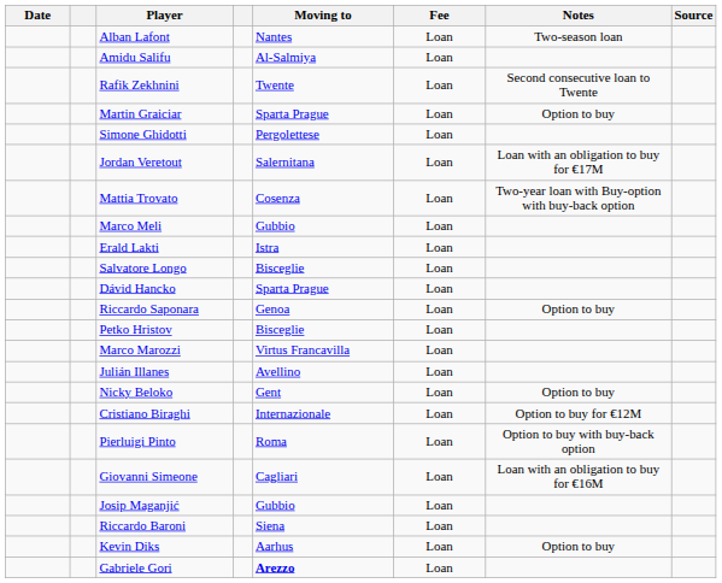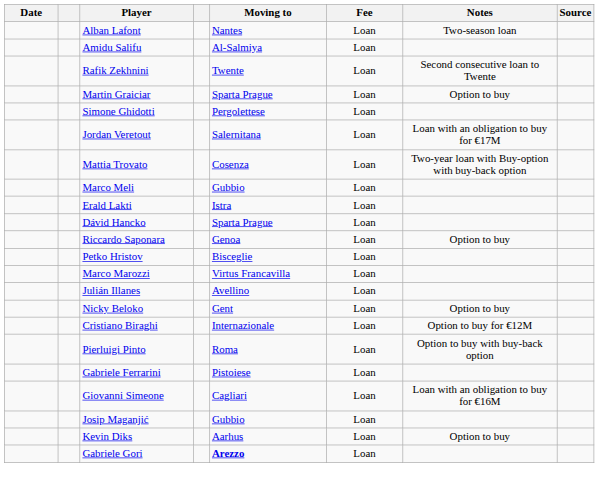 <table class="wikitable sortable">
 <tr>
 <th style="width:80px;">Date</th>
 <th style="width:30px;"></th>
 <th style="width:180px;">Player</th>
 <th style="width:20px;"></th>
 <th style="width:180px;">Moving to</th>
 <th style="width:120px;"class="unsortable">Fee</th>
 <th style="width:250px;"class="unsortable">Notes</th>
 <th style="width:20px;">Source</th>
 </tr>
 <tr>
 <td></td>
 <td align=center></td>
 <td> <a href='#'>Alban Lafont</a></td>
 <td align=center></td>
 <td> <a href='#'>Nantes</a></td>
 <td align=center>Loan</td>
 <td align=center>Two-season loan</td>
 <td align=center></td>
 </tr>
 <tr>
 <td></td>
 <td align=center></td>
 <td> <a href='#'>Amidu Salifu</a></td>
 <td align=center></td>
 <td> <a href='#'>Al-Salmiya</a></td>
 <td align=center>Loan</td>
 <td align=center></td>
 <td align=center></td>
 </tr>
 <tr>
 <td></td>
 <td align=center></td>
 <td> <a href='#'>Rafik Zekhnini</a></td>
 <td align=center></td>
 <td> <a href='#'>Twente</a></td>
 <td align=center>Loan</td>
 <td align=center>Second consecutive loan to Twente</td>
 <td align=center></td>
 </tr>
 <tr>
 <td></td>
 <td align=center></td>
 <td> <a href='#'>Martin Graiciar</a></td>
 <td align=center></td>
 <td> <a href='#'>Sparta Prague</a></td>
 <td align=center>Loan</td>
 <td align=center>Option to buy</td>
 <td align=center></td>
 </tr>
 <tr>
 <td></td>
 <td align=center></td>
 <td> <a href='#'>Simone Ghidotti</a></td>
 <td align=center></td>
 <td> <a href='#'>Pergolettese</a></td>
 <td align=center>Loan</td>
 <td align=center></td>
 <td align=center></td>
 </tr>
 <tr>
 <td></td>
 <td align=center></td>
 <td> <a href='#'>Jordan Veretout</a></td>
 <td align=center></td>
 <td> <a href='#'>Salernitana</a></td>
 <td align=center>Loan</td>
 <td align=center>Loan with an obligation to buy for €17M</td>
 <td align=center></td>
 </tr>
 <tr>
 <td></td>
 <td align=center></td>
 <td> <a href='#'>Mattia Trovato</a></td>
 <td align=center></td>
 <td> <a href='#'>Cosenza</a></td>
 <td align=center>Loan</td>
 <td align=center>Two-year loan with Buy-option with buy-back option</td>
 <td align=center></td>
 </tr>
 <tr>
 <td></td>
 <td align=center></td>
 <td> <a href='#'>Marco Meli</a></td>
 <td align=center></td>
 <td> <a href='#'>Gubbio</a></td>
 <td align=center>Loan</td>
 <td align=center></td>
 <td align=center></td>
 </tr>
 <tr>
 <td></td>
 <td align=center></td>
 <td> <a href='#'>Erald Lakti</a></td>
 <td align=center></td>
 <td> <a href='#'>Istra</a></td>
 <td align=center>Loan</td>
 <td align=center></td>
 <td align=center></td>
 </tr>
 <tr>
 <td></td>
 <td align=center></td>
-<td> <a href='#'>Salvatore Longo</a></td>
-<td align=center></td>
-<td> <a href='#'>Bisceglie</a></td>
-<td align=center>Loan</td>
-<td align=center></td>
-<td align=center></td>
-</tr>
-<tr>
-<td></td>
-<td align=center></td>
 <td> <a href='#'>Dávid Hancko</a></td>
 <td align=center></td>
 <td> <a href='#'>Sparta Prague</a></td>
 <td align=center>Loan</td>
 <td align=center></td>
 <td align=center></td>
 </tr>
 <tr>
 <td></td>
 <td align=center></td>
 <td> <a href='#'>Riccardo Saponara</a></td>
 <td align=center></td>
 <td> <a href='#'>Genoa</a></td>
 <td align=center>Loan</td>
 <td align=center>Option to buy</td>
 <td align=center></td>
 </tr>
 <tr>
 <td></td>
 <td align=center></td>
 <td> <a href='#'>Petko Hristov</a></td>
 <td align=center></td>
 <td> <a href='#'>Bisceglie</a></td>
 <td align=center>Loan</td>
 <td align=center></td>
 <td align=center></td>
 </tr>
 <tr>
 <td></td>
 <td align=center></td>
 <td> <a href='#'>Marco Marozzi</a></td>
 <td align=center></td>
 <td> <a href='#'>Virtus Francavilla</a></td>
 <td align=center>Loan</td>
 <td align=center></td>
 <td align=center></td>
 </tr>
 <tr>
 <td></td>
 <td align=center></td>
 <td> <a href='#'>Julián Illanes</a></td>
 <td align=center></td>
 <td> <a href='#'>Avellino</a></td>
 <td align=center>Loan</td>
 <td align=center></td>
 <td align=center></td>
 </tr>
 <tr>
 <td></td>
 <td align=center></td>
 <td> <a href='#'>Nicky Beloko</a></td>
 <td align=center></td>
 <td> <a href='#'>Gent</a></td>
 <td align=center>Loan</td>
 <td align=center>Option to buy</td>
 <td align=center></td>
 </tr>
 <tr>
 <td></td>
 <td align=center></td>
 <td> <a href='#'>Cristiano Biraghi</a></td>
 <td align=center></td>
 <td> <a href='#'>Internazionale</a></td>
 <td align=center>Loan</td>
 <td align=center>Option to buy for €12M</td>
 <td align=center></td>
 </tr>
 <tr>
 <td></td>
 <td align=center></td>
 <td> <a href='#'>Pierluigi Pinto</a></td>
 <td align=center></td>
 <td> <a href='#'>Roma</a></td>
 <td align=center>Loan</td>
 <td align=center>Option to buy with buy-back option</td>
 <td align=center></td>
 </tr>
 <tr>
 <td></td>
 <td align=center></td>
+<td> <a href='#'>Gabriele Ferrarini</a></td>
+<td align=center></td>
+<td> <a href='#'>Pistoiese</a></td>
+<td align=center>Loan</td>
+<td align=center></td>
+<td align=center></td>
+</tr>
+<tr>
+<td></td>
+<td align=center></td>
 <td> <a href='#'>Giovanni Simeone</a></td>
 <td align=center></td>
 <td> <a href='#'>Cagliari</a></td>
 <td align=center>Loan</td>
 <td align=center>Loan with an obligation to buy for €16M</td>
 <td align=center></td>
 </tr>
 <tr>
 <td></td>
 <td align=center></td>
 <td> <a href='#'>Josip Maganjić</a></td>
 <td align=center></td>
 <td> <a href='#'>Gubbio</a></td>
-<td align=center>Loan</td>
-<td align=center></td>
-<td align=center></td>
-</tr>
-<tr>
-<td></td>
-<td align=center></td>
-<td> <a href='#'>Riccardo Baroni</a></td>
-<td align=center></td>
-<td> <a href='#'>Siena</a></td>
 <td align=center>Loan</td>
 <td align=center></td>
 <td align=center></td>
 </tr>
 <tr>
 <td></td>
 <td align=center></td>
 <td> <a href='#'>Kevin Diks</a></td>
 <td align=center></td>
 <td> <a href='#'>Aarhus</a></td>
 <td align=center>Loan</td>
 <td align=center>Option to buy</td>
 <td align=center></td>
 </tr>
 <tr>
 <td></td>
 <td align=center></td>
 <td> <a href='#'>Gabriele Gori</a></td>
 <td align=center></td>
 <td><strong> <a href='#'>Arezzo</a></strong></td>
 <td align=center>Loan</td>
 <td align=center></td>
 <td align=center></td>
 </tr>
 </table>
